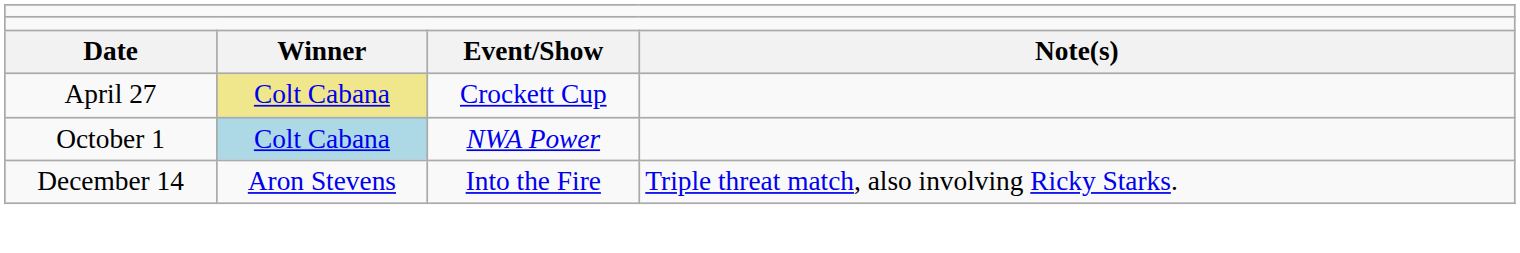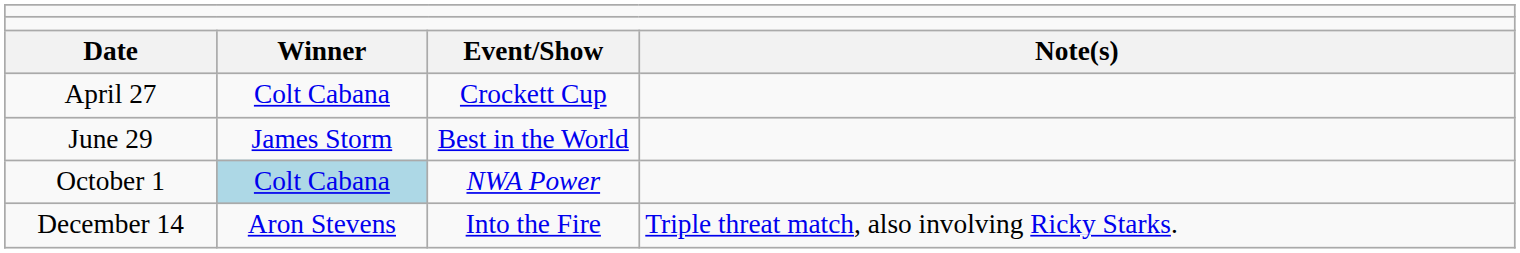 <table class="wikitable" style="text-align:center; width:100%;">
 <tr>
 <td colspan="4"></td>
 </tr>
 <tr>
 <td colspan="4"><strong></strong></td>
 </tr>
 <tr>
 <th width=14%>Date</th>
 <th width=14%>Winner</th>
 <th width=14%>Event/Show</th>
 <th width=58%>Note(s)</th>
 </tr>
 <tr>
 <td>April 27</td>
-<td style="background: khaki;"><a href='#'>Colt Cabana</a></td>
+<td><a href='#'>Colt Cabana</a></td>
 <td><a href='#'>Crockett Cup</a></td>
+<td></td>
+</tr>
+<tr>
+<td>June 29</td>
+<td><a href='#'>James Storm</a></td>
+<td><a href='#'>Best in the World</a></td>
 <td></td>
 </tr>
 <tr>
 <td>October 1</td>
 <td style="background: lightblue;"><a href='#'>Colt Cabana</a></td>
 <td><em><a href='#'>NWA Power</a></em></td>
 <td></td>
 </tr>
 <tr>
 <td>December 14</td>
 <td><a href='#'>Aron Stevens</a></td>
 <td><a href='#'>Into the Fire</a></td>
 <td align=left><a href='#'>Triple threat match</a>, also involving <a href='#'>Ricky Starks</a>.</td>
 </tr>
 </table>
